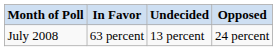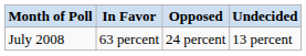 <table class="wikitable">
 <tr>
 <th style="background-color:#cedff2">Month of Poll</th>
 <th style="background-color:#cedff2">In Favor</th>
+<th style="background-color:#cedff2">Opposed</th>
 <th style="background-color:#cedff2">Undecided</th>
-<th style="background-color:#cedff2">Opposed</th>
 </tr>
 <tr valign="top">
 <td>July 2008</td>
 <td>63 percent</td>
+<td>24 percent</td>
 <td>13 percent</td>
-<td>24 percent</td>
 </tr>
 </table>
